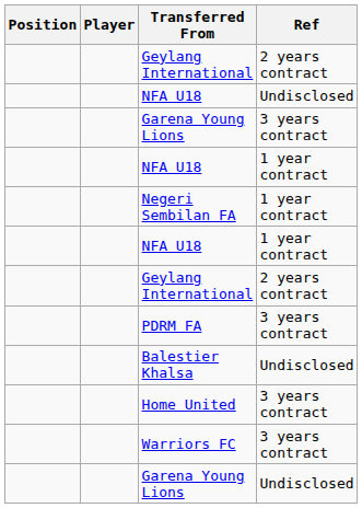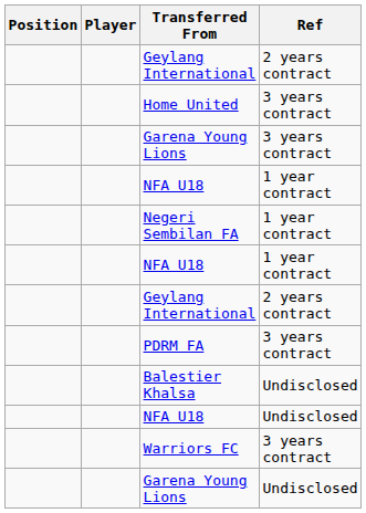 <table class="wikitable sortable" style="width:50%; text-align:center; font-size:100%; text-align:left;">
 <tr>
 <th><strong>Position</strong></th>
 <th><strong>Player</strong></th>
 <th><strong>Transferred From</strong></th>
 <th><strong>Ref</strong></th>
 </tr>
 <tr>
 <td></td>
 <td></td>
 <td> <a href='#'>Geylang International</a></td>
 <td>2 years contract </td>
 </tr>
 <tr>
 <td></td>
 <td></td>
-<td> <a href='#'>NFA U18</a></td>
-<td>Undisclosed</td>
+<td> <a href='#'>Home United</a></td>
+<td>3 years contract </td>
 </tr>
 <tr>
 <td></td>
 <td></td>
 <td> <a href='#'>Garena Young Lions</a></td>
 <td>3 years contract  </td>
 </tr>
 <tr>
 <td></td>
 <td></td>
 <td> <a href='#'>NFA U18</a></td>
 <td>1 year contract </td>
 </tr>
 <tr>
 <td></td>
 <td></td>
 <td> <a href='#'>Negeri Sembilan FA</a></td>
 <td>1 year contract </td>
 </tr>
 <tr>
 <td></td>
 <td></td>
 <td> <a href='#'>NFA U18</a></td>
 <td>1 year contract </td>
 </tr>
 <tr>
 <td></td>
 <td></td>
 <td> <a href='#'>Geylang International</a></td>
 <td>2 years contract </td>
 </tr>
 <tr>
 <td></td>
 <td></td>
 <td> <a href='#'>PDRM FA</a></td>
 <td>3 years contract </td>
 </tr>
 <tr>
 <td></td>
 <td></td>
 <td> <a href='#'>Balestier Khalsa</a></td>
 <td>Undisclosed</td>
 </tr>
 <tr>
 <td></td>
 <td></td>
-<td> <a href='#'>Home United</a></td>
-<td>3 years contract </td>
+<td> <a href='#'>NFA U18</a></td>
+<td>Undisclosed</td>
 </tr>
 <tr>
 <td></td>
 <td></td>
 <td> <a href='#'>Warriors FC</a></td>
 <td>3 years contract </td>
 </tr>
 <tr>
 <td></td>
 <td></td>
 <td> <a href='#'>Garena Young Lions</a></td>
 <td>Undisclosed</td>
 </tr>
 <tr>
 </tr>
 </table>
